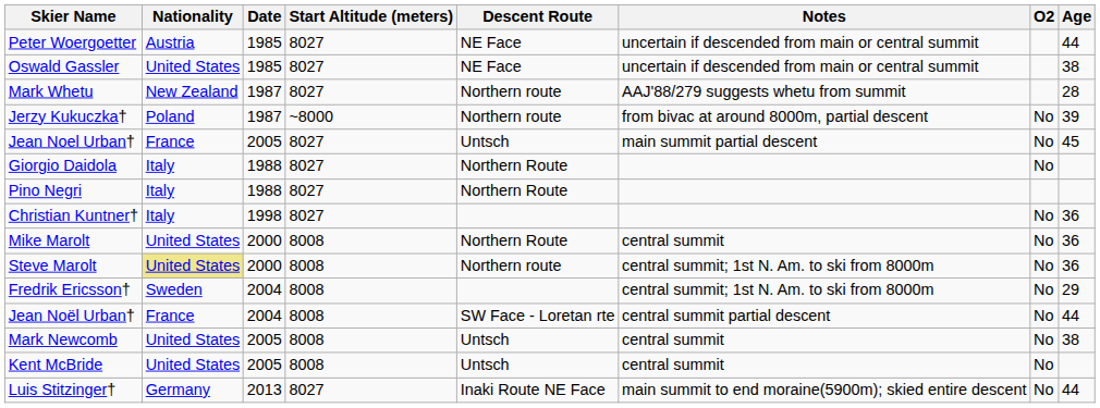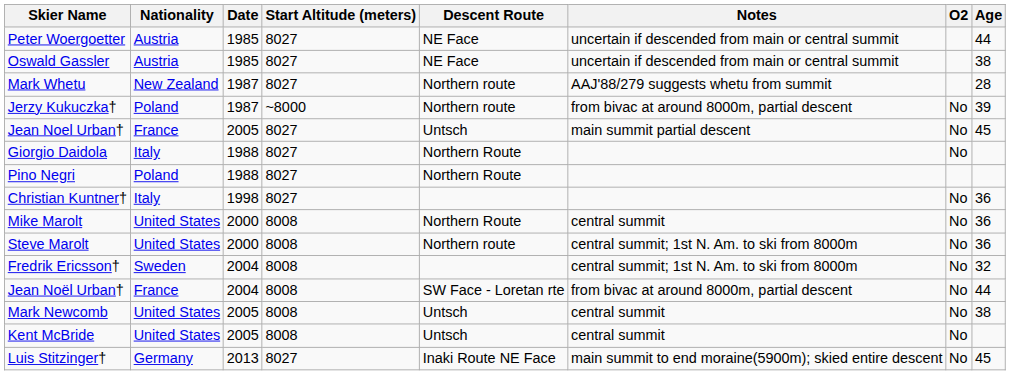 <table class="wikitable sortable">
 <tr>
 <th scope="col">Skier Name</th>
 <th scope="col">Nationality</th>
 <th scope="col">Date</th>
 <th scope="col">Start Altitude (meters)</th>
 <th scope="col">Descent Route</th>
 <th scope="col">Notes</th>
 <th scope="col">O2</th>
 <th scope="col">Age</th>
 </tr>
 <tr>
 <td><a href='#'>Peter Woergoetter</a></td>
 <td><a href='#'>Austria</a></td>
 <td>1985</td>
 <td>8027</td>
 <td>NE Face</td>
 <td>uncertain if descended from main or central summit</td>
 <td></td>
 <td>44</td>
 </tr>
 <tr>
 <td><a href='#'>Oswald Gassler</a></td>
-<td><a href='#'>United States</a></td>
+<td><a href='#'>Austria</a></td>
 <td>1985</td>
 <td>8027</td>
 <td>NE Face</td>
 <td>uncertain if descended from main or central summit</td>
 <td></td>
 <td>38</td>
 </tr>
 <tr>
 <td><a href='#'>Mark Whetu</a></td>
 <td><a href='#'>New Zealand</a></td>
 <td>1987</td>
 <td>8027</td>
 <td>Northern route</td>
 <td>AAJ'88/279 suggests whetu from summit</td>
 <td></td>
 <td>28</td>
 </tr>
 <tr>
 <td><a href='#'>Jerzy Kukuczka</a>†</td>
 <td><a href='#'>Poland</a></td>
 <td>1987</td>
 <td>~8000</td>
 <td>Northern route</td>
 <td>from bivac at around 8000m, partial descent</td>
 <td>No</td>
 <td>39</td>
 </tr>
 <tr>
 <td><a href='#'>Jean Noel Urban</a>†</td>
 <td><a href='#'>France</a></td>
 <td>2005</td>
 <td>8027</td>
 <td>Untsch</td>
 <td>main summit partial descent</td>
 <td>No</td>
 <td>45</td>
 </tr>
 <tr>
 <td><a href='#'>Giorgio Daidola</a></td>
 <td><a href='#'>Italy</a></td>
 <td>1988</td>
 <td>8027</td>
 <td>Northern Route</td>
 <td></td>
 <td>No</td>
 <td></td>
 </tr>
 <tr>
 <td><a href='#'>Pino Negri</a></td>
-<td><a href='#'>Italy</a></td>
+<td><a href='#'>Poland</a></td>
 <td>1988</td>
 <td>8027</td>
 <td>Northern Route</td>
 <td></td>
 <td></td>
 <td></td>
 </tr>
 <tr>
 <td><a href='#'>Christian Kuntner</a>†</td>
 <td><a href='#'>Italy</a></td>
 <td>1998</td>
 <td>8027</td>
 <td></td>
 <td></td>
 <td>No</td>
 <td>36</td>
 </tr>
 <tr>
 <td><a href='#'>Mike Marolt</a></td>
 <td><a href='#'>United States</a></td>
 <td>2000</td>
 <td>8008</td>
 <td>Northern Route</td>
 <td>central summit</td>
 <td>No</td>
 <td>36</td>
 </tr>
 <tr>
 <td><a href='#'>Steve Marolt</a></td>
-<td style="background: khaki;"><a href='#'>United States</a></td>
+<td><a href='#'>United States</a></td>
 <td>2000</td>
 <td>8008</td>
 <td>Northern route</td>
 <td>central summit; 1st N. Am. to ski from 8000m</td>
 <td>No</td>
 <td>36</td>
 </tr>
 <tr>
 <td><a href='#'>Fredrik Ericsson</a>†</td>
 <td><a href='#'>Sweden</a></td>
 <td>2004</td>
 <td>8008</td>
 <td></td>
 <td>central summit; 1st N. Am. to ski from 8000m</td>
 <td>No</td>
-<td>29</td>
+<td>32</td>
 </tr>
 <tr>
 <td><a href='#'>Jean Noël Urban</a>†</td>
 <td><a href='#'>France</a></td>
 <td>2004</td>
 <td>8008</td>
 <td>SW Face - Loretan rte</td>
-<td>central summit partial descent</td>
+<td>from bivac at around 8000m, partial descent</td>
 <td>No</td>
 <td>44</td>
 </tr>
 <tr>
 <td><a href='#'>Mark Newcomb</a></td>
 <td><a href='#'>United States</a></td>
 <td>2005</td>
 <td>8008</td>
 <td>Untsch</td>
 <td>central summit</td>
 <td>No</td>
 <td>38</td>
 </tr>
 <tr>
 <td><a href='#'>Kent McBride</a></td>
 <td><a href='#'>United States</a></td>
 <td>2005</td>
 <td>8008</td>
 <td>Untsch</td>
 <td>central summit</td>
 <td>No</td>
 <td></td>
 </tr>
 <tr>
 <td><a href='#'>Luis Stitzinger</a>†</td>
 <td><a href='#'>Germany</a></td>
 <td>2013</td>
 <td>8027</td>
 <td>Inaki Route NE Face</td>
 <td>main summit to end moraine(5900m); skied entire descent</td>
 <td>No</td>
-<td>44</td>
+<td>45</td>
 </tr>
 </table>
